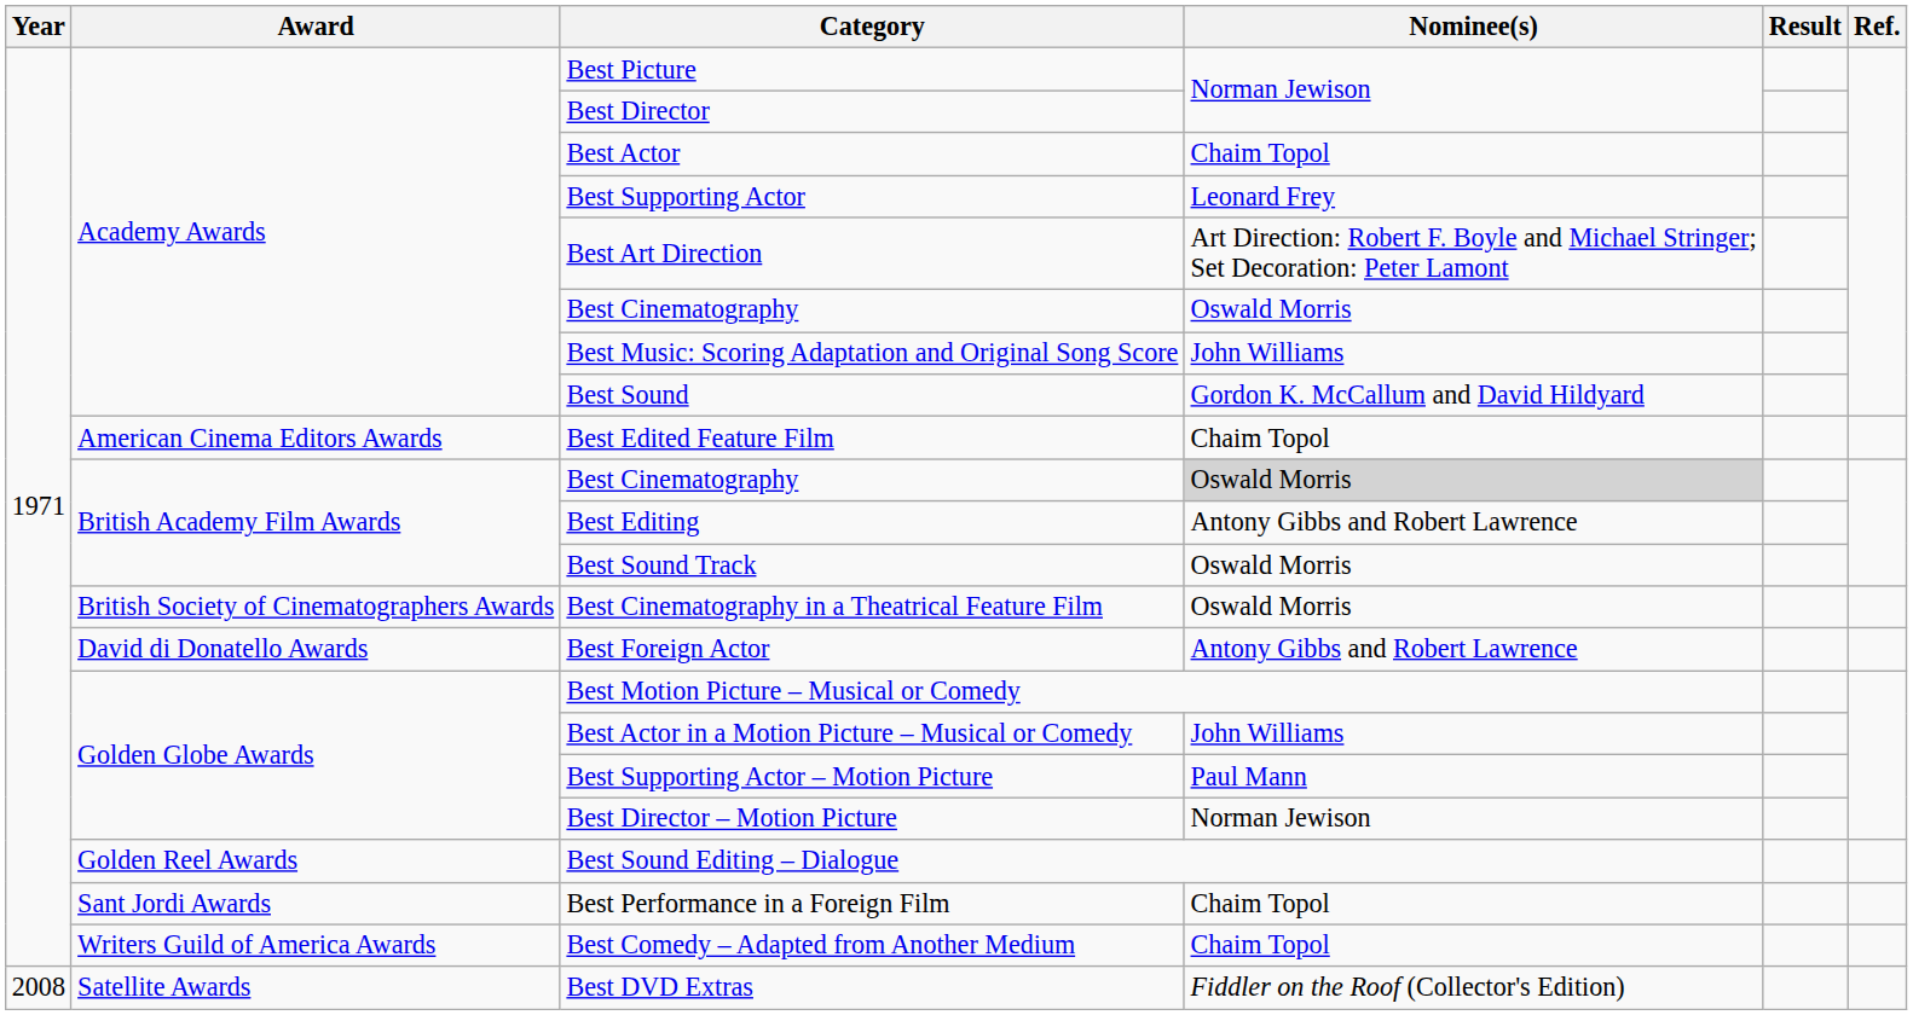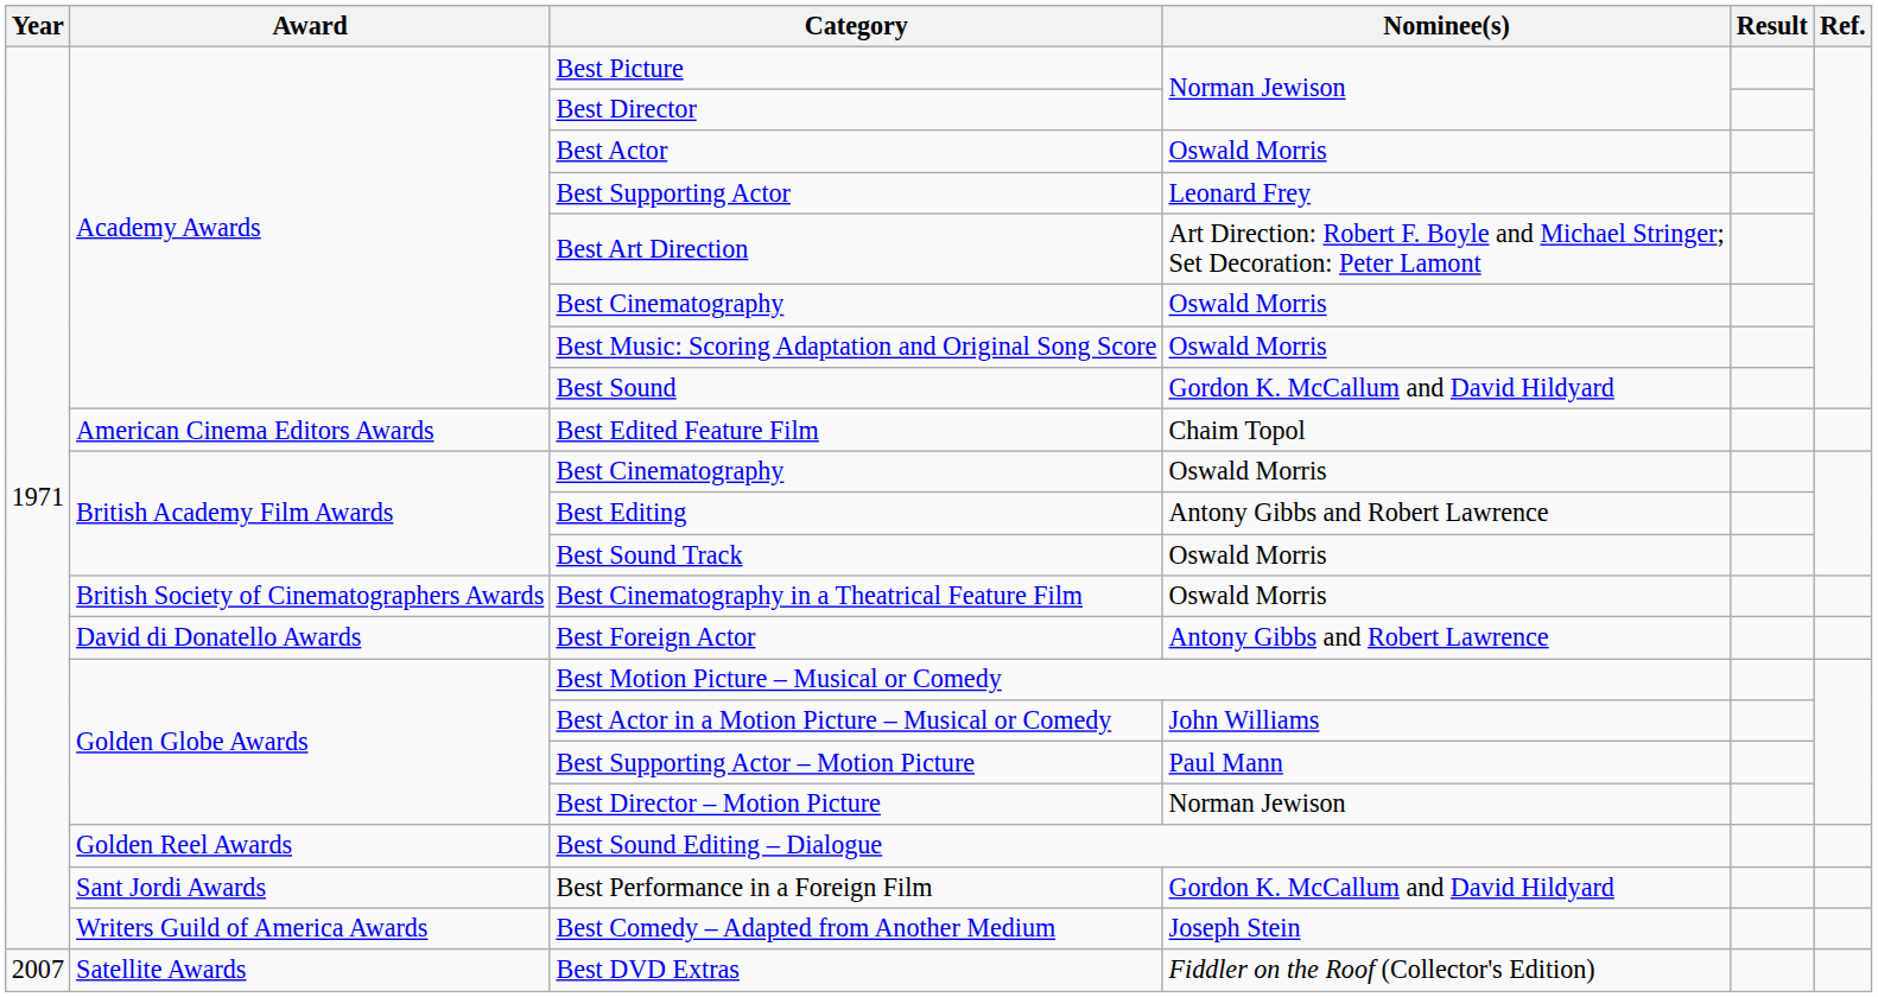 <table class="wikitable plainrowheaders">
 <tr>
 <th>Year</th>
 <th>Award</th>
 <th>Category</th>
 <th>Nominee(s)</th>
 <th>Result</th>
 <th>Ref.</th>
 </tr>
 <tr>
 <td rowspan="21">1971</td>
 <td rowspan="8"><a href='#'>Academy Awards</a></td>
 <td><a href='#'>Best Picture</a></td>
 <td rowspan="2"><a href='#'>Norman Jewison</a></td>
 <td></td>
 <td align="center" rowspan="8"></td>
 </tr>
 <tr>
 <td><a href='#'>Best Director</a></td>
 <td></td>
 </tr>
 <tr>
 <td><a href='#'>Best Actor</a></td>
-<td><a href='#'>Chaim Topol</a></td>
+<td><a href='#'>Oswald Morris</a></td>
 <td></td>
 </tr>
 <tr>
 <td><a href='#'>Best Supporting Actor</a></td>
 <td><a href='#'>Leonard Frey</a></td>
 <td></td>
 </tr>
 <tr>
 <td><a href='#'>Best Art Direction</a></td>
 <td>Art Direction: <a href='#'>Robert F. Boyle</a> and <a href='#'>Michael Stringer</a>; <br> Set Decoration: <a href='#'>Peter Lamont</a></td>
 <td></td>
 </tr>
 <tr>
 <td><a href='#'>Best Cinematography</a></td>
 <td><a href='#'>Oswald Morris</a></td>
 <td></td>
 </tr>
 <tr>
 <td><a href='#'>Best Music: Scoring Adaptation and Original Song Score</a></td>
-<td><a href='#'>John Williams</a></td>
+<td><a href='#'>Oswald Morris</a></td>
 <td></td>
 </tr>
 <tr>
 <td><a href='#'>Best Sound</a></td>
 <td><a href='#'>Gordon K. McCallum</a> and <a href='#'>David Hildyard</a></td>
 <td></td>
 </tr>
 <tr>
 <td><a href='#'>American Cinema Editors Awards</a></td>
 <td><a href='#'>Best Edited Feature Film</a></td>
 <td>Chaim Topol</td>
 <td></td>
 <td align="center"></td>
 </tr>
 <tr>
 <td rowspan="3"><a href='#'>British Academy Film Awards</a></td>
 <td><a href='#'>Best Cinematography</a></td>
-<td style="background: lightgrey;">Oswald Morris</td>
+<td>Oswald Morris</td>
 <td></td>
 <td align="center" rowspan="3"></td>
 </tr>
 <tr>
 <td><a href='#'>Best Editing</a></td>
 <td>Antony Gibbs and Robert Lawrence</td>
 <td></td>
 </tr>
 <tr>
 <td><a href='#'>Best Sound Track</a></td>
 <td>Oswald Morris</td>
 <td></td>
 </tr>
 <tr>
 <td><a href='#'>British Society of Cinematographers Awards</a></td>
 <td><a href='#'>Best Cinematography in a Theatrical Feature Film</a></td>
 <td>Oswald Morris</td>
 <td></td>
 <td align="center"></td>
 </tr>
 <tr>
 <td><a href='#'>David di Donatello Awards</a></td>
 <td><a href='#'>Best Foreign Actor</a></td>
 <td><a href='#'>Antony Gibbs</a> and <a href='#'>Robert Lawrence</a></td>
 <td></td>
 <td align="center"></td>
 </tr>
 <tr>
 <td rowspan="4"><a href='#'>Golden Globe Awards</a></td>
 <td colspan="2"><a href='#'>Best Motion Picture – Musical or Comedy</a></td>
 <td></td>
 <td align="center" rowspan="4"></td>
 </tr>
 <tr>
 <td><a href='#'>Best Actor in a Motion Picture – Musical or Comedy</a></td>
 <td><a href='#'>John Williams</a></td>
 <td></td>
 </tr>
 <tr>
 <td><a href='#'>Best Supporting Actor – Motion Picture</a></td>
 <td><a href='#'>Paul Mann</a></td>
 <td></td>
 </tr>
 <tr>
 <td><a href='#'>Best Director – Motion Picture</a></td>
 <td>Norman Jewison</td>
 <td></td>
 </tr>
 <tr>
 <td><a href='#'>Golden Reel Awards</a></td>
 <td colspan="2"><a href='#'>Best Sound Editing – Dialogue</a></td>
 <td></td>
 <td align="center"></td>
 </tr>
 <tr>
 <td><a href='#'>Sant Jordi Awards</a></td>
 <td>Best Performance in a Foreign Film</td>
-<td>Chaim Topol</td>
+<td><a href='#'>Gordon K. McCallum</a> and <a href='#'>David Hildyard</a></td>
 <td></td>
 <td align="center"></td>
 </tr>
 <tr>
 <td><a href='#'>Writers Guild of America Awards</a></td>
 <td><a href='#'>Best Comedy – Adapted from Another Medium</a></td>
-<td><a href='#'>Chaim Topol</a></td>
+<td><a href='#'>Joseph Stein</a></td>
 <td></td>
 <td align="center"></td>
 </tr>
 <tr>
-<td>2008</td>
+<td>2007</td>
 <td><a href='#'>Satellite Awards</a></td>
 <td><a href='#'>Best DVD Extras</a></td>
 <td><em>Fiddler on the Roof</em> (Collector's Edition)</td>
 <td></td>
 <td align="center"></td>
 </tr>
 </table>
